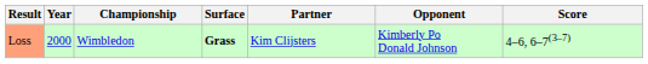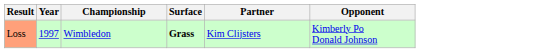 <table class="sortable wikitable">
 <tr>
 <th>Result</th>
 <th>Year</th>
 <th width=160>Championship</th>
 <th>Surface</th>
 <th width=160>Partner</th>
 <th width=160>Opponent</th>
-<th width=175 class="unsortable">Score</th>
 </tr>
 <tr bgcolor=CCFFCC>
 <td bgcolor=FFA07A>Loss</td>
-<td><a href='#'>2000</a></td>
+<td><a href='#'>1997</a></td>
 <td><a href='#'>Wimbledon</a></td>
 <td><strong>Grass</strong></td>
 <td> <a href='#'>Kim Clijsters</a></td>
 <td> <a href='#'>Kimberly Po</a><br> <a href='#'>Donald Johnson</a></td>
-<td>4–6, 6–7<sup>(3–7)</sup></td>
 </tr>
 </table>
